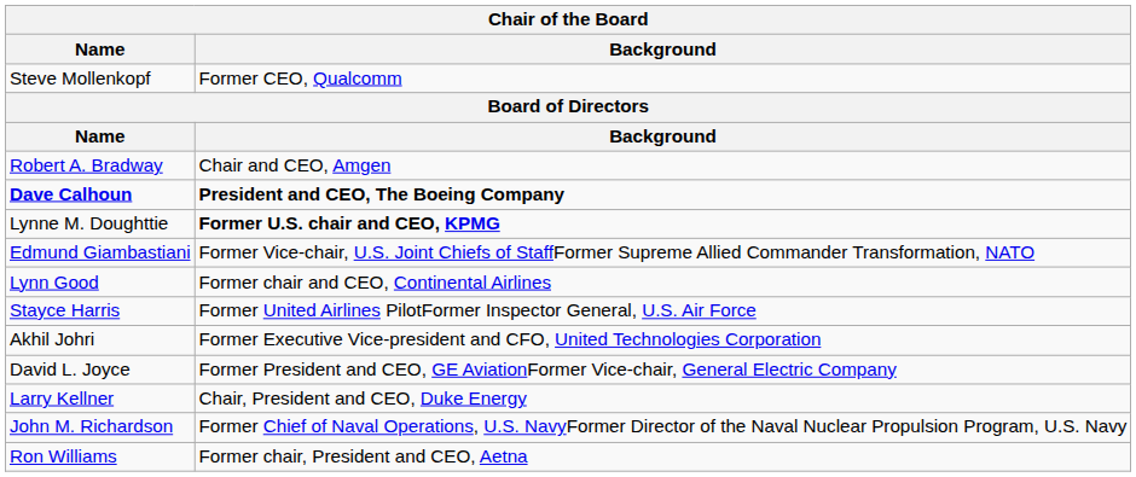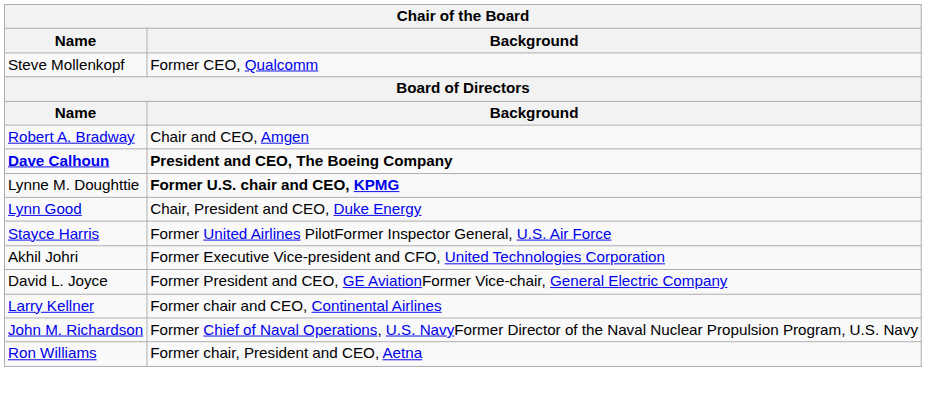 <table class="wikitable">
 <tr>
 <th scope="col" colspan="2">Chair of the Board</th>
 </tr>
 <tr>
 <th scope="col">Name</th>
 <th scope="col">Background</th>
 </tr>
 <tr>
 <td>Steve Mollenkopf</td>
 <td>Former CEO, <a href='#'>Qualcomm</a></td>
 </tr>
 <tr>
 <th scope="col" colspan="2">Board of Directors</th>
 </tr>
 <tr>
 <th scope="col">Name</th>
 <th scope="col">Background</th>
 </tr>
 <tr>
 <td><a href='#'>Robert A. Bradway</a></td>
 <td>Chair and CEO, <a href='#'>Amgen</a></td>
 </tr>
 <tr>
 <td><strong><a href='#'>Dave Calhoun</a></strong></td>
 <td><strong>President and CEO, The Boeing Company</strong></td>
 </tr>
 <tr>
 <td>Lynne M. Doughttie</td>
 <td><strong>Former U.S. chair and CEO, <a href='#'>KPMG</a></strong></td>
 </tr>
 <tr>
-<td><a href='#'>Edmund Giambastiani</a></td>
-<td>Former Vice-chair, <a href='#'>U.S. Joint Chiefs of Staff</a>Former Supreme Allied Commander Transformation, <a href='#'>NATO</a></td>
-</tr>
-<tr>
 <td><a href='#'>Lynn Good</a></td>
-<td>Former chair and CEO, <a href='#'>Continental Airlines</a></td>
+<td>Chair, President and CEO, <a href='#'>Duke Energy</a></td>
 </tr>
 <tr>
 <td><a href='#'>Stayce Harris</a></td>
 <td>Former <a href='#'>United Airlines</a> PilotFormer Inspector General, <a href='#'>U.S. Air Force</a></td>
 </tr>
 <tr>
 <td>Akhil Johri</td>
 <td>Former Executive Vice-president and CFO, <a href='#'>United Technologies Corporation</a></td>
 </tr>
 <tr>
 <td>David L. Joyce</td>
 <td>Former President and CEO, <a href='#'>GE Aviation</a>Former Vice-chair, <a href='#'>General Electric Company</a></td>
 </tr>
 <tr>
 <td><a href='#'>Larry Kellner</a></td>
-<td>Chair, President and CEO, <a href='#'>Duke Energy</a></td>
+<td>Former chair and CEO, <a href='#'>Continental Airlines</a></td>
 </tr>
 <tr>
 <td><a href='#'>John M. Richardson</a></td>
 <td>Former <a href='#'>Chief of Naval Operations</a>, <a href='#'>U.S. Navy</a>Former Director of the Naval Nuclear Propulsion Program, U.S. Navy</td>
 </tr>
 <tr>
 <td><a href='#'>Ron Williams</a></td>
 <td>Former chair, President and CEO, <a href='#'>Aetna</a></td>
 </tr>
 </table>
